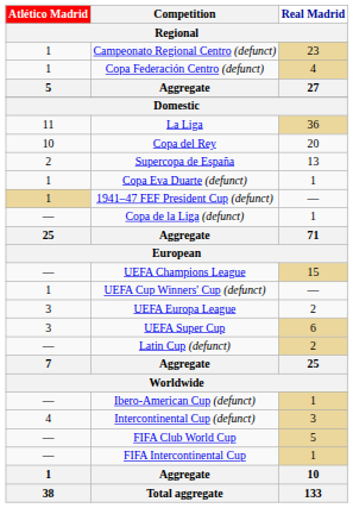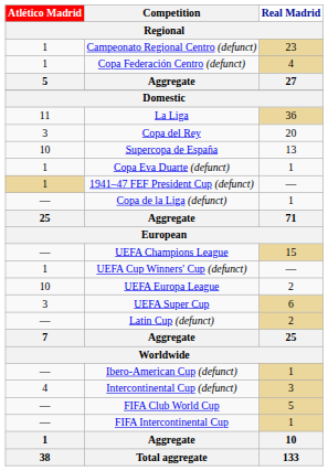 <table class="wikitable sortable" style="width:auto; margin:auto;">
 <tr>
 <th style="color:#fff; background-color:#FF0000;">Atlético Madrid</th>
 <th>Competition</th>
 <th style="color:#000c99; background-color:#fff;">Real Madrid</th>
 </tr>
 <tr style="text-align:center;">
 <th colspan="4">Regional</th>
 </tr>
 <tr style="text-align:center;">
 <td>1</td>
 <td><a href='#'>Campeonato Regional Centro</a> <em>(defunct)</em></td>
 <td style=background:#EBD79B>23</td>
 </tr>
 <tr style="text-align:center;">
 <td style=background:>1</td>
 <td><a href='#'>Copa Federación Centro</a> <em>(defunct)</em></td>
 <td style=background:#EBD79B>4</td>
 </tr>
 <tr align="center">
 <th>5</th>
 <th>Aggregate</th>
 <th>27</th>
 </tr>
 <tr style="text-align:center;">
 </tr>
 <tr align="center">
 </tr>
 <tr style="text-align:center;">
 <th colspan="4">Domestic</th>
 </tr>
 <tr style="text-align:center;">
 <td>11</td>
 <td><a href='#'>La Liga</a></td>
 <td style=background:#EBD79B>36</td>
 </tr>
 <tr style="text-align:center;">
-<td style=background>10</td>
+<td>3</td>
 <td><a href='#'>Copa del Rey</a></td>
 <td>20</td>
 </tr>
 <tr style="text-align:center;">
-<td style=background>2</td>
+<td style=background>10</td>
 <td><a href='#'>Supercopa de España</a></td>
 <td>13</td>
 </tr>
 <tr style="text-align:center;">
 <td style=background>1</td>
 <td><a href='#'>Copa Eva Duarte</a> <em>(defunct)</em></td>
 <td>1</td>
 </tr>
 <tr style="text-align:center;">
 <td style=background:#EBD79B>1</td>
 <td><a href='#'>1941–47 FEF President Cup</a> <em>(defunct)</em></td>
 <td>—</td>
 </tr>
 <tr style="text-align:center;">
 <td style=background:>—</td>
 <td><a href='#'>Copa de la Liga</a> <em>(defunct)</em></td>
 <td>1</td>
 </tr>
 <tr align="center">
 <th>25</th>
 <th>Aggregate</th>
 <th>71</th>
 </tr>
 <tr style="text-align:center;">
 <th colspan="4">European</th>
 </tr>
 <tr style="text-align:center;">
 <td>—</td>
 <td><a href='#'>UEFA Champions League</a></td>
 <td style=background:#EBD79B>15</td>
 </tr>
 <tr style="text-align:center;">
 <td style=background:>1</td>
 <td><a href='#'>UEFA Cup Winners' Cup</a> <em>(defunct)</em></td>
 <td>—</td>
 </tr>
 <tr style="text-align:center;">
-<td>3</td>
+<td style=background>10</td>
 <td><a href='#'>UEFA Europa League</a></td>
 <td>2</td>
 </tr>
 <tr style="text-align:center;">
 <td>3</td>
 <td><a href='#'>UEFA Super Cup</a></td>
 <td style=background:#EBD79B>6</td>
 </tr>
 <tr style="text-align:center;">
 <td style=background>—</td>
 <td><a href='#'>Latin Cup</a> <em>(defunct)</em></td>
 <td style=background:#EBD79B>2</td>
 </tr>
 <tr align="center">
 <th>7</th>
 <th>Aggregate</th>
 <th>25</th>
 </tr>
 <tr style="text-align:center;">
 <th colspan="4">Worldwide</th>
 </tr>
 <tr style="text-align:center;">
 <td>—</td>
 <td><a href='#'>Ibero-American Cup</a> <em>(defunct)</em></td>
 <td style=background:#EBD79B>1</td>
 </tr>
 <tr style="text-align:center;">
 <td>4</td>
 <td><a href='#'>Intercontinental Cup</a> <em>(defunct)</em></td>
 <td style=background:#EBD79B>3</td>
 </tr>
 <tr style="text-align:center;">
 <td>—</td>
 <td><a href='#'>FIFA Club World Cup</a></td>
 <td style=background:#EBD79B>5</td>
 </tr>
 <tr style="text-align:center;">
 <td>—</td>
 <td><a href='#'>FIFA Intercontinental Cup</a></td>
 <td style=background:#EBD79B>1</td>
 </tr>
 <tr align="center">
 <th>1</th>
 <th>Aggregate</th>
 <th>10</th>
 </tr>
 <tr align="center">
 <th>38</th>
 <th>Total aggregate</th>
 <th>133</th>
 </tr>
 </table>
